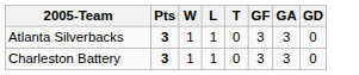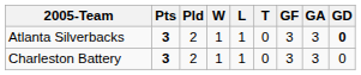 <table class="wikitable" style="text-align: center;">
 <tr>
 <th width="165">2005-Team</th>
 <th width="20">Pts</th>
+<th width="20">Pld</th>
 <th width="20">W</th>
 <th width="20">L</th>
 <th width="20">T</th>
 <th width="20">GF</th>
 <th width="20">GA</th>
 <th width="20">GD</th>
 </tr>
 <tr>
 <td style="text-align:left;">Atlanta Silverbacks</td>
 <td><strong>3</strong></td>
+<td>2</td>
 <td>1</td>
 <td>1</td>
 <td>0</td>
 <td>3</td>
 <td>3</td>
-<td>0</td>
+<td><strong>0</strong></td>
 </tr>
 <tr>
 <td style="text-align:left;">Charleston Battery</td>
 <td><strong>3</strong></td>
+<td>2</td>
 <td>1</td>
 <td>1</td>
 <td>0</td>
 <td>3</td>
 <td>3</td>
 <td>0</td>
 </tr>
 </table>
